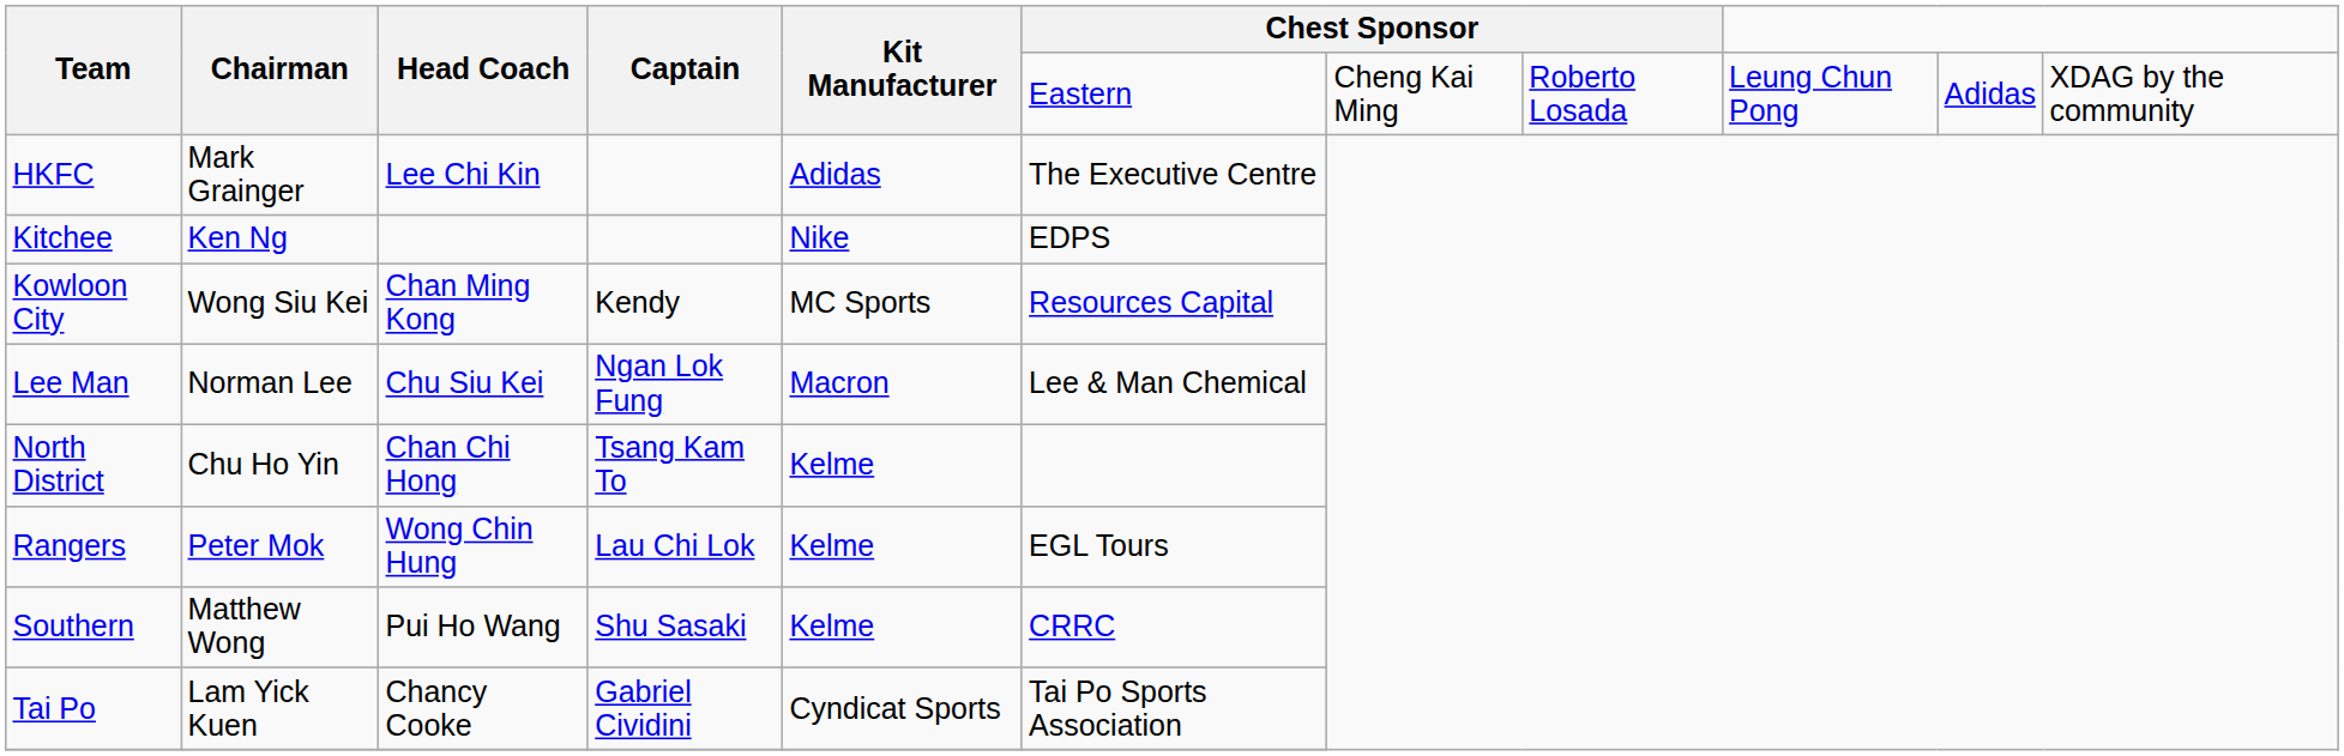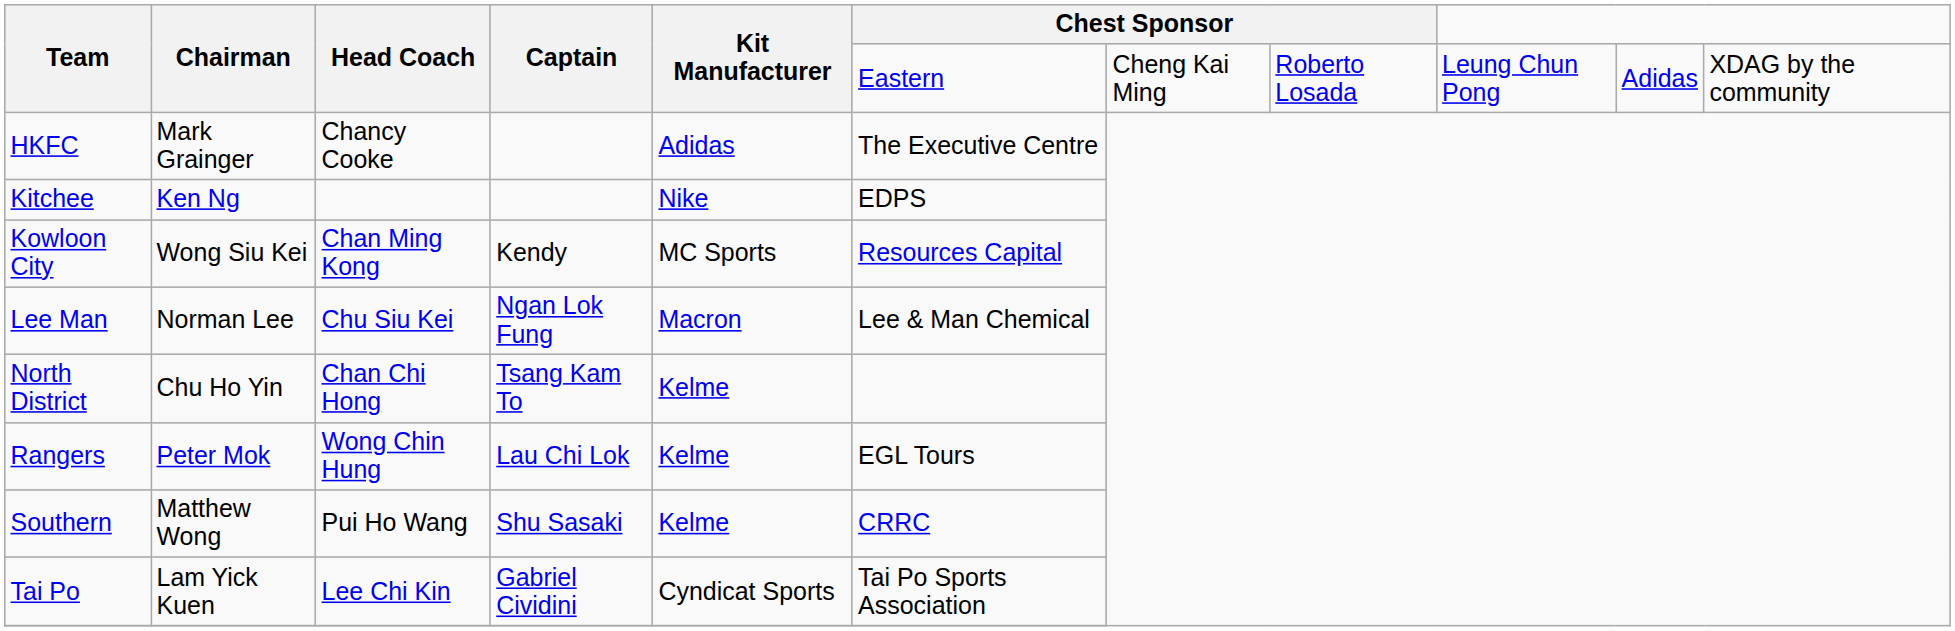 <table class="wikitable sortable" style="text-align: left;">
 <tr>
 <th rowspan="2">Team</th>
 <th rowspan="2">Chairman</th>
 <th rowspan="2">Head Coach</th>
 <th rowspan="2">Captain</th>
 <th rowspan="2">Kit Manufacturer</th>
 <th colspan="3">Chest Sponsor</th>
 </tr>
 <tr>
 <td><a href='#'>Eastern</a></td>
 <td> Cheng Kai Ming</td>
 <td> <a href='#'>Roberto Losada</a></td>
 <td> <a href='#'>Leung Chun Pong</a></td>
 <td><a href='#'>Adidas</a></td>
 <td>XDAG by the community</td>
 </tr>
 <tr>
 <td><a href='#'>HKFC</a></td>
 <td> Mark Grainger</td>
-<td> <a href='#'>Lee Chi Kin</a></td>
+<td> Chancy Cooke</td>
 <td></td>
 <td><a href='#'>Adidas</a></td>
 <td>The Executive Centre</td>
 </tr>
 <tr>
 <td><a href='#'>Kitchee</a></td>
 <td> <a href='#'>Ken Ng</a></td>
 <td></td>
 <td></td>
 <td><a href='#'>Nike</a></td>
 <td>EDPS</td>
 </tr>
 <tr>
 <td><a href='#'>Kowloon City</a></td>
 <td> Wong Siu Kei</td>
 <td> <a href='#'>Chan Ming Kong</a></td>
 <td> Kendy</td>
 <td>MC Sports</td>
 <td><a href='#'>Resources Capital</a></td>
 </tr>
 <tr>
 <td><a href='#'>Lee Man</a></td>
 <td> Norman Lee</td>
 <td> <a href='#'>Chu Siu Kei</a></td>
 <td> <a href='#'>Ngan Lok Fung</a></td>
 <td><a href='#'>Macron</a></td>
 <td>Lee & Man Chemical</td>
 </tr>
 <tr>
 <td><a href='#'>North District</a></td>
 <td> Chu Ho Yin</td>
 <td> <a href='#'>Chan Chi Hong</a></td>
 <td> <a href='#'>Tsang Kam To</a></td>
 <td><a href='#'>Kelme</a></td>
 <td></td>
 </tr>
 <tr>
 <td><a href='#'>Rangers</a></td>
 <td> <a href='#'>Peter Mok</a></td>
 <td> <a href='#'>Wong Chin Hung</a></td>
 <td> <a href='#'>Lau Chi Lok</a></td>
 <td><a href='#'>Kelme</a></td>
 <td>EGL Tours</td>
 </tr>
 <tr>
 <td><a href='#'>Southern</a></td>
 <td> Matthew Wong</td>
 <td> Pui Ho Wang</td>
 <td> <a href='#'>Shu Sasaki</a></td>
 <td><a href='#'>Kelme</a></td>
 <td><a href='#'>CRRC</a></td>
 </tr>
 <tr>
 <td><a href='#'>Tai Po</a></td>
 <td> Lam Yick Kuen</td>
-<td> Chancy Cooke</td>
+<td> <a href='#'>Lee Chi Kin</a></td>
 <td> <a href='#'>Gabriel Cividini</a></td>
 <td>Cyndicat Sports</td>
 <td>Tai Po Sports Association</td>
 </tr>
 <tr>
 </tr>
 </table>
